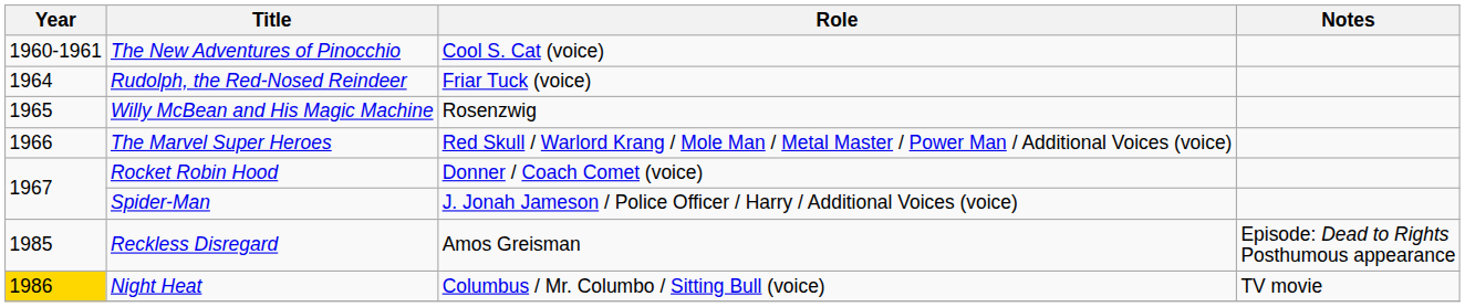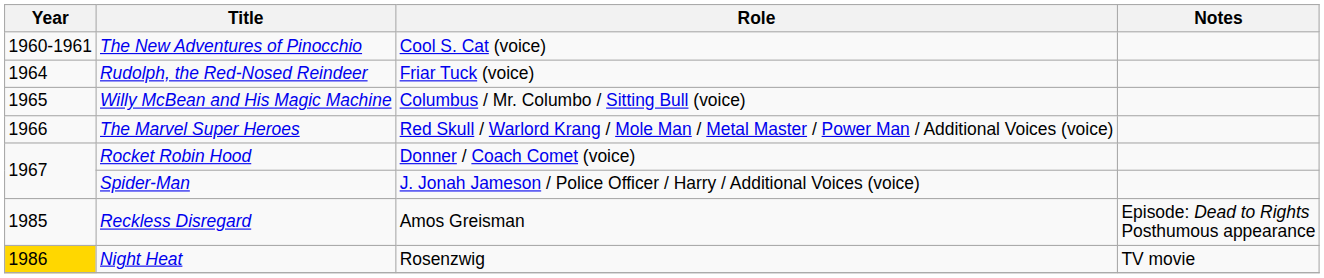 <table class="wikitable">
 <tr>
 <th>Year</th>
 <th>Title</th>
 <th>Role</th>
 <th>Notes</th>
 </tr>
 <tr>
 <td>1960-1961</td>
 <td><em><a href='#'>The New Adventures of Pinocchio</a></em></td>
 <td><a href='#'>Cool S. Cat</a> (voice)</td>
 <td></td>
 </tr>
 <tr>
 <td>1964</td>
 <td><em><a href='#'>Rudolph, the Red-Nosed Reindeer</a></em></td>
 <td><a href='#'>Friar Tuck</a> (voice)</td>
 <td></td>
 </tr>
 <tr>
 <td>1965</td>
 <td><em><a href='#'>Willy McBean and His Magic Machine</a></em></td>
-<td>Rosenzwig</td>
+<td><a href='#'>Columbus</a> / Mr. Columbo / <a href='#'>Sitting Bull</a> (voice)</td>
 <td></td>
 </tr>
 <tr>
 <td>1966</td>
 <td><em><a href='#'>The Marvel Super Heroes</a></em></td>
 <td><a href='#'>Red Skull</a> / <a href='#'>Warlord Krang</a> / <a href='#'>Mole Man</a> / <a href='#'>Metal Master</a> / <a href='#'>Power Man</a> / Additional Voices  (voice)</td>
 <td></td>
 </tr>
 <tr>
 <td rowspan=2>1967</td>
 <td><em><a href='#'>Rocket Robin Hood</a></em></td>
 <td><a href='#'>Donner</a> / <a href='#'>Coach Comet</a> (voice)</td>
 <td></td>
 </tr>
 <tr>
 <td><em><a href='#'>Spider-Man</a></em></td>
 <td><a href='#'>J. Jonah Jameson</a> / Police Officer / Harry / Additional Voices  (voice)</td>
 <td></td>
 </tr>
 <tr>
 <td>1985</td>
 <td><em><a href='#'>Reckless Disregard</a></em></td>
 <td>Amos Greisman</td>
 <td>Episode: <em>Dead to Rights</em><br>Posthumous appearance</td>
 </tr>
 <tr>
 <td style="background: gold;">1986</td>
 <td><em><a href='#'>Night Heat</a></em></td>
-<td><a href='#'>Columbus</a> / Mr. Columbo / <a href='#'>Sitting Bull</a> (voice)</td>
+<td>Rosenzwig</td>
 <td>TV movie</td>
 </tr>
 <tr>
 </tr>
 </table>
